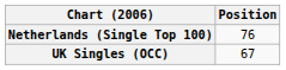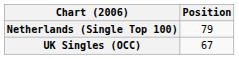 <table class="wikitable plainrowheaders" style="text-align:center">
 <tr>
 <th>Chart (2006)</th>
 <th>Position</th>
 </tr>
 <tr>
 <th scope="row">Netherlands (Single Top 100)</th>
-<td>76</td>
+<td>79</td>
 </tr>
 <tr>
 <th scope="row">UK Singles (OCC)</th>
 <td>67</td>
 </tr>
 </table>
